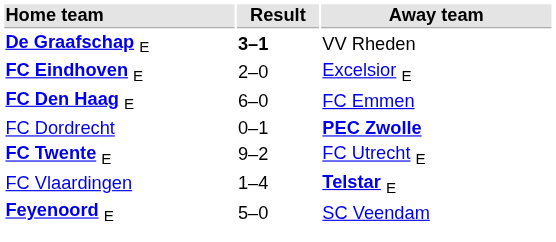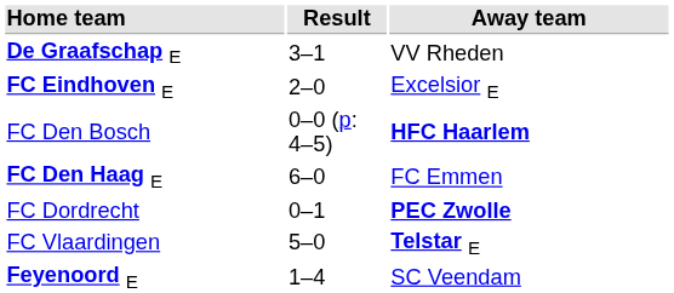 <table>
 <tr bgcolor="#E4E4E4">
 <th style="border-bottom:1px solid #AAAAAA" width="200" align="left">Home team</th>
 <th style="border-bottom:1px solid #AAAAAA" width="70" align="center">Result</th>
 <th style="border-bottom:1px solid #AAAAAA" width="200">Away team</th>
 </tr>
 <tr>
 <td><strong><a href='#'>De Graafschap</a></strong> <sub>E</sub></td>
-<td><strong>3–1</strong></td>
+<td>3–1</td>
 <td>VV Rheden</td>
 </tr>
 <tr>
 <td><strong><a href='#'>FC Eindhoven</a></strong> <sub>E</sub></td>
 <td>2–0 </td>
 <td><a href='#'>Excelsior</a> <sub>E</sub></td>
+</tr>
+<tr>
+<td><a href='#'>FC Den Bosch</a></td>
+<td>0–0 (<a href='#'>p</a>: 4–5)</td>
+<td><strong><a href='#'>HFC Haarlem</a></strong></td>
 </tr>
 <tr>
 <td><strong><a href='#'>FC Den Haag</a></strong> <sub>E</sub></td>
 <td>6–0</td>
 <td><a href='#'>FC Emmen</a></td>
 </tr>
 <tr>
 <td><a href='#'>FC Dordrecht</a></td>
 <td>0–1</td>
 <td><strong><a href='#'>PEC Zwolle</a></strong></td>
 </tr>
 <tr>
-<td><strong><a href='#'>FC Twente</a></strong> <sub>E</sub></td>
-<td>9–2</td>
-<td><a href='#'>FC Utrecht</a> <sub>E</sub></td>
-</tr>
-<tr>
 <td><a href='#'>FC Vlaardingen</a></td>
-<td>1–4</td>
+<td>5–0</td>
 <td><strong><a href='#'>Telstar</a></strong> <sub>E</sub></td>
 </tr>
 <tr>
 <td><strong><a href='#'>Feyenoord</a></strong> <sub>E</sub></td>
-<td>5–0</td>
+<td>1–4</td>
 <td><a href='#'>SC Veendam</a></td>
 </tr>
 </table>
